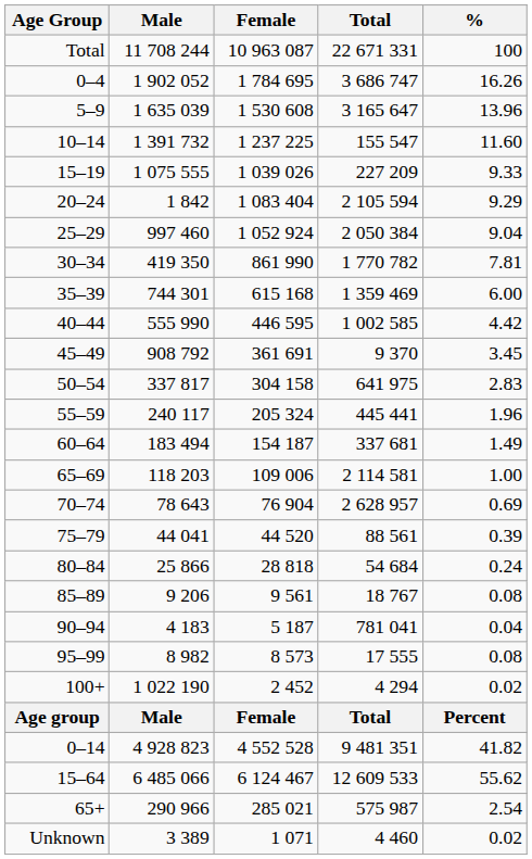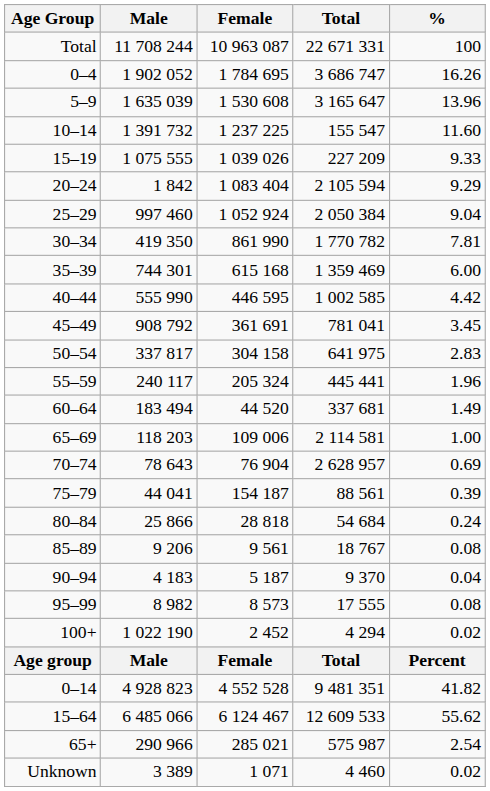 <table class="wikitable">
 <tr>
 <th width="80pt">Age Group</th>
 <th width="80pt">Male</th>
 <th width="80pt">Female</th>
 <th width="80pt">Total</th>
 <th width="80pt">%</th>
 </tr>
 <tr>
 <td align="right">Total</td>
 <td align="right">11 708 244</td>
 <td align="right">10 963 087</td>
 <td align="right">22 671 331</td>
 <td align="right">100</td>
 </tr>
 <tr>
 <td align="right">0–4</td>
 <td align="right">1 902 052</td>
 <td align="right">1 784 695</td>
 <td align="right">3 686 747</td>
 <td align="right">16.26</td>
 </tr>
 <tr>
 <td align="right">5–9</td>
 <td align="right">1 635 039</td>
 <td align="right">1 530 608</td>
 <td align="right">3 165 647</td>
 <td align="right">13.96</td>
 </tr>
 <tr>
 <td align="right">10–14</td>
 <td align="right">1 391 732</td>
 <td align="right">1 237 225</td>
 <td align="right">155 547</td>
 <td align="right">11.60</td>
 </tr>
 <tr>
 <td align="right">15–19</td>
 <td align="right">1 075 555</td>
 <td align="right">1 039 026</td>
 <td align="right">227 209</td>
 <td align="right">9.33</td>
 </tr>
 <tr>
 <td align="right">20–24</td>
 <td align="right">1 842</td>
 <td align="right">1 083 404</td>
 <td align="right">2 105 594</td>
 <td align="right">9.29</td>
 </tr>
 <tr>
 <td align="right">25–29</td>
 <td align="right">997 460</td>
 <td align="right">1 052 924</td>
 <td align="right">2 050 384</td>
 <td align="right">9.04</td>
 </tr>
 <tr>
 <td align="right">30–34</td>
 <td align="right">419 350</td>
 <td align="right">861 990</td>
 <td align="right">1 770 782</td>
 <td align="right">7.81</td>
 </tr>
 <tr>
 <td align="right">35–39</td>
 <td align="right">744 301</td>
 <td align="right">615 168</td>
 <td align="right">1 359 469</td>
 <td align="right">6.00</td>
 </tr>
 <tr>
 <td align="right">40–44</td>
 <td align="right">555 990</td>
 <td align="right">446 595</td>
 <td align="right">1 002 585</td>
 <td align="right">4.42</td>
 </tr>
 <tr>
 <td align="right">45–49</td>
 <td align="right">908 792</td>
 <td align="right">361 691</td>
-<td align="right">9 370</td>
+<td align="right">781 041</td>
 <td align="right">3.45</td>
 </tr>
 <tr>
 <td align="right">50–54</td>
 <td align="right">337 817</td>
 <td align="right">304 158</td>
 <td align="right">641 975</td>
 <td align="right">2.83</td>
 </tr>
 <tr>
 <td align="right">55–59</td>
 <td align="right">240 117</td>
 <td align="right">205 324</td>
 <td align="right">445 441</td>
 <td align="right">1.96</td>
 </tr>
 <tr>
 <td align="right">60–64</td>
 <td align="right">183 494</td>
-<td align="right">154 187</td>
+<td align="right">44 520</td>
 <td align="right">337 681</td>
 <td align="right">1.49</td>
 </tr>
 <tr>
 <td align="right">65–69</td>
 <td align="right">118 203</td>
 <td align="right">109 006</td>
 <td align="right">2 114 581</td>
 <td align="right">1.00</td>
 </tr>
 <tr>
 <td align="right">70–74</td>
 <td align="right">78 643</td>
 <td align="right">76 904</td>
 <td align="right">2 628 957</td>
 <td align="right">0.69</td>
 </tr>
 <tr>
 <td align="right">75–79</td>
 <td align="right">44 041</td>
-<td align="right">44 520</td>
+<td align="right">154 187</td>
 <td align="right">88 561</td>
 <td align="right">0.39</td>
 </tr>
 <tr>
 <td align="right">80–84</td>
 <td align="right">25 866</td>
 <td align="right">28 818</td>
 <td align="right">54 684</td>
 <td align="right">0.24</td>
 </tr>
 <tr>
 <td align="right">85–89</td>
 <td align="right">9 206</td>
 <td align="right">9 561</td>
 <td align="right">18 767</td>
 <td align="right">0.08</td>
 </tr>
 <tr>
 <td align="right">90–94</td>
 <td align="right">4 183</td>
 <td align="right">5 187</td>
-<td align="right">781 041</td>
+<td align="right">9 370</td>
 <td align="right">0.04</td>
 </tr>
 <tr>
 <td align="right">95–99</td>
 <td align="right">8 982</td>
 <td align="right">8 573</td>
 <td align="right">17 555</td>
 <td align="right">0.08</td>
 </tr>
 <tr>
 <td align="right">100+</td>
 <td align="right">1 022 190</td>
 <td align="right">2 452</td>
 <td align="right">4 294</td>
 <td align="right">0.02</td>
 </tr>
 <tr>
 <th width="50">Age group</th>
 <th width="80pt">Male</th>
 <th width="80">Female</th>
 <th width="80">Total</th>
 <th width="50">Percent</th>
 </tr>
 <tr>
 <td align="right">0–14</td>
 <td align="right">4 928 823</td>
 <td align="right">4 552 528</td>
 <td align="right">9 481 351</td>
 <td align="right">41.82</td>
 </tr>
 <tr>
 <td align="right">15–64</td>
 <td align="right">6 485 066</td>
 <td align="right">6 124 467</td>
 <td align="right">12 609 533</td>
 <td align="right">55.62</td>
 </tr>
 <tr>
 <td align="right">65+</td>
 <td align="right">290 966</td>
 <td align="right">285 021</td>
 <td align="right">575 987</td>
 <td align="right">2.54</td>
 </tr>
 <tr>
 <td align="right">Unknown</td>
 <td align="right">3 389</td>
 <td align="right">1 071</td>
 <td align="right">4 460</td>
 <td align="right">0.02</td>
 </tr>
 <tr>
 </tr>
 </table>
